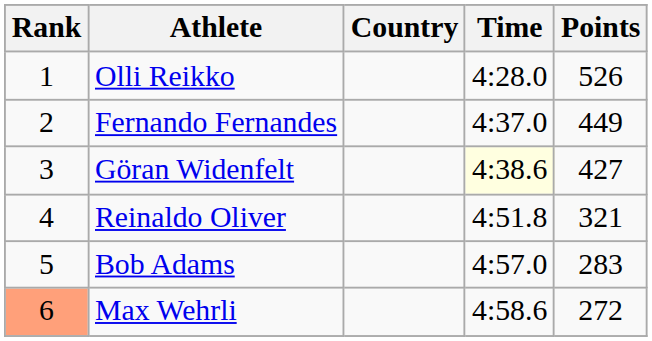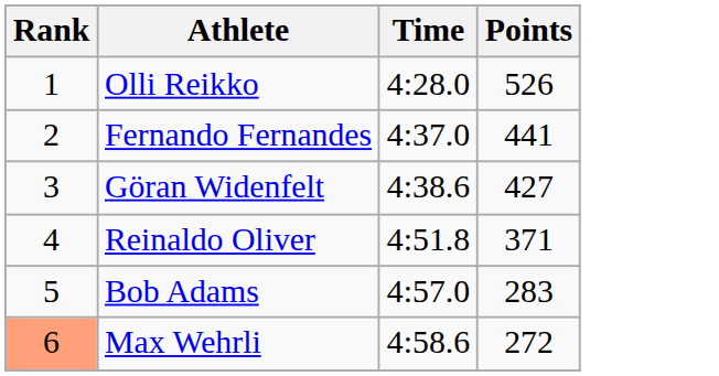 <table class="wikitable sortable" style="text-align:center">
 <tr>
 <th>Rank</th>
 <th>Athlete</th>
-<th>Country</th>
 <th>Time</th>
 <th>Points</th>
 </tr>
 <tr>
 <td>1</td>
 <td align=left><a href='#'>Olli Reikko</a></td>
-<td align=left></td>
 <td>4:28.0</td>
 <td>526</td>
 </tr>
 <tr>
 <td>2</td>
 <td align=left><a href='#'>Fernando Fernandes</a></td>
-<td align=left></td>
 <td>4:37.0</td>
-<td>449</td>
+<td>441</td>
 </tr>
 <tr>
 <td>3</td>
 <td align=left><a href='#'>Göran Widenfelt</a></td>
-<td align=left></td>
-<td style="background: lightyellow;">4:38.6</td>
+<td>4:38.6</td>
 <td>427</td>
 </tr>
 <tr>
 <td>4</td>
 <td align=left><a href='#'>Reinaldo Oliver</a></td>
-<td align=left></td>
 <td>4:51.8</td>
-<td>321</td>
+<td>371</td>
 </tr>
 <tr>
 <td>5</td>
 <td align=left><a href='#'>Bob Adams</a></td>
-<td align=left></td>
 <td>4:57.0</td>
 <td>283</td>
 </tr>
 <tr>
 <td style="background: lightsalmon;">6</td>
 <td align=left><a href='#'>Max Wehrli</a></td>
-<td align=left></td>
 <td>4:58.6</td>
 <td>272</td>
 </tr>
 </table>
